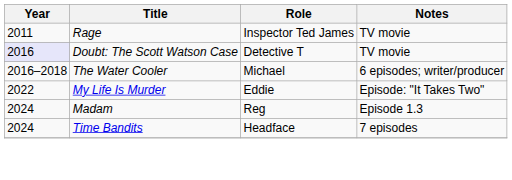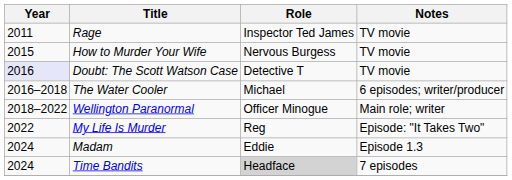 <table class="wikitable">
 <tr>
 <th>Year</th>
 <th>Title</th>
 <th>Role</th>
 <th>Notes</th>
 </tr>
 <tr>
 <td>2011</td>
 <td><em>Rage</em></td>
 <td>Inspector Ted James</td>
+<td>TV movie</td>
+</tr>
+<tr>
+<td>2015</td>
+<td><em>How to Murder Your Wife</em></td>
+<td>Nervous Burgess</td>
 <td>TV movie</td>
 </tr>
 <tr>
 <td style="background: lavender;">2016</td>
 <td><em>Doubt: The Scott Watson Case</em></td>
 <td>Detective T</td>
 <td>TV movie</td>
 </tr>
 <tr>
 <td>2016–2018</td>
 <td><em>The Water Cooler</em></td>
 <td>Michael</td>
 <td>6 episodes; writer/producer</td>
 </tr>
 <tr>
+<td>2018–2022</td>
+<td><em><a href='#'>Wellington Paranormal</a></em></td>
+<td>Officer Minogue</td>
+<td>Main role; writer</td>
+</tr>
+<tr>
 <td>2022</td>
 <td><em><a href='#'>My Life Is Murder</a></em></td>
-<td>Eddie</td>
+<td>Reg</td>
 <td>Episode: "It Takes Two"</td>
 </tr>
 <tr>
 <td>2024</td>
 <td><em>Madam</em></td>
-<td>Reg</td>
+<td>Eddie</td>
 <td>Episode 1.3</td>
 </tr>
 <tr>
 <td>2024</td>
 <td><em><a href='#'>Time Bandits</a></em></td>
-<td>Headface</td>
+<td style="background: lightgrey;">Headface</td>
 <td>7 episodes</td>
 </tr>
 <tr>
 </tr>
 </table>
